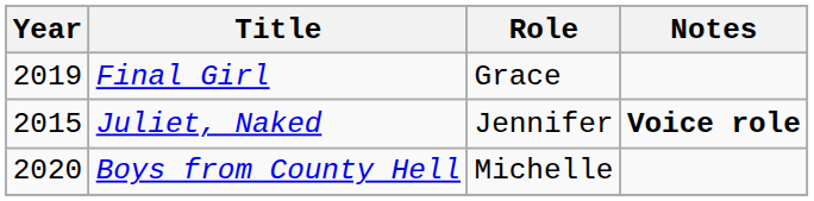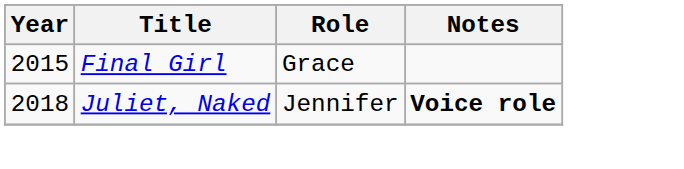 <table class="wikitable sortable">
 <tr>
 <th>Year</th>
 <th>Title</th>
 <th>Role</th>
 <th class="unsortable">Notes</th>
 </tr>
 <tr>
-<td>2019</td>
+<td>2015</td>
 <td><em><a href='#'>Final Girl</a></em></td>
 <td>Grace</td>
 <td></td>
 </tr>
 <tr>
-<td>2015</td>
+<td>2018</td>
 <td><em><a href='#'>Juliet, Naked</a></em></td>
 <td>Jennifer</td>
 <td><strong>Voice role</strong></td>
 </tr>
 <tr>
-<td>2020</td>
-<td><em><a href='#'>Boys from County Hell</a></em></td>
-<td>Michelle</td>
-<td></td>
-</tr>
-<tr>
 </tr>
 </table>
